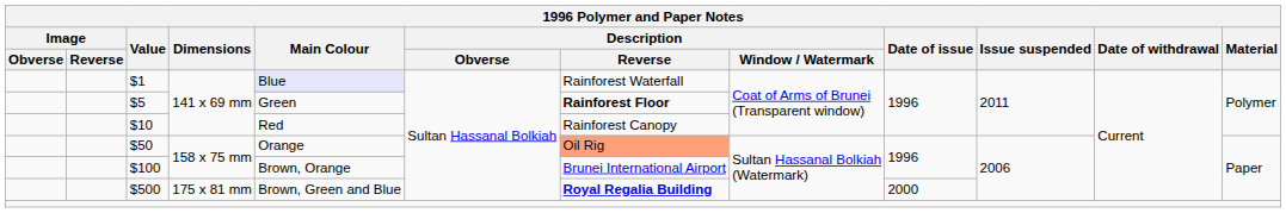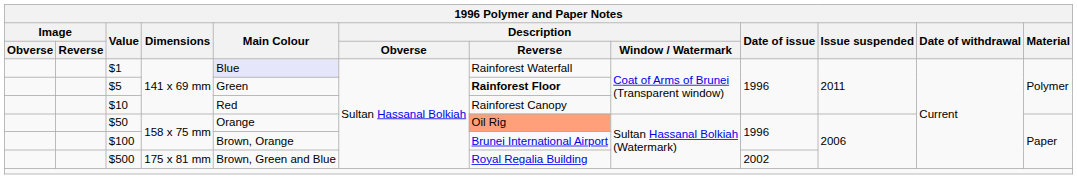 <table class="wikitable" style="font-size: 90%">
 <tr>
 <th colspan="12">1996 Polymer and Paper Notes</th>
 </tr>
 <tr>
 <th colspan="2">Image</th>
 <th rowspan="2">Value</th>
 <th rowspan="2">Dimensions</th>
 <th rowspan="2">Main Colour</th>
 <th colspan="3">Description</th>
 <th rowspan="2">Date of issue</th>
 <th rowspan="2">Issue suspended</th>
 <th rowspan="2">Date of withdrawal</th>
 <th rowspan="2">Material</th>
 </tr>
 <tr>
 <th>Obverse</th>
 <th>Reverse</th>
 <th>Obverse</th>
 <th>Reverse</th>
 <th>Window / Watermark</th>
 </tr>
 <tr>
 <td></td>
 <td></td>
 <td>$1</td>
 <td rowspan=3>141 x 69 mm</td>
 <td style="background: lavender;">Blue</td>
 <td rowspan="6">Sultan <a href='#'>Hassanal Bolkiah</a></td>
 <td>Rainforest Waterfall</td>
 <td rowspan="3"><a href='#'>Coat of Arms of Brunei</a><br>(Transparent window)</td>
 <td rowspan=3>1996</td>
 <td rowspan=3>2011</td>
 <td rowspan=6>Current</td>
 <td rowspan=3>Polymer</td>
 </tr>
 <tr>
 <td></td>
 <td></td>
 <td>$5</td>
 <td>Green</td>
 <td><strong>Rainforest Floor</strong></td>
 </tr>
 <tr>
 <td></td>
 <td></td>
 <td>$10</td>
 <td>Red</td>
 <td>Rainforest Canopy</td>
 </tr>
 <tr>
 <td align="center"></td>
 <td align="center"></td>
 <td>$50</td>
 <td rowspan=2>158 x 75 mm</td>
 <td>Orange</td>
 <td style="background: lightsalmon;">Oil Rig</td>
 <td rowspan="3">Sultan <a href='#'>Hassanal Bolkiah</a><br>(Watermark)</td>
 <td rowspan=2>1996</td>
 <td rowspan=3>2006</td>
 <td rowspan=3>Paper</td>
 </tr>
 <tr>
 <td align="center"></td>
 <td align="center"></td>
 <td>$100</td>
 <td>Brown, Orange</td>
 <td><a href='#'>Brunei International Airport</a></td>
 </tr>
 <tr>
 <td align="center"></td>
 <td align="center"></td>
 <td>$500</td>
 <td>175 x 81 mm</td>
 <td>Brown, Green and Blue</td>
-<td><strong><a href='#'>Royal Regalia Building</a></strong></td>
-<td>2000</td>
+<td><a href='#'>Royal Regalia Building</a></td>
+<td>2002</td>
 </tr>
 <tr>
 <td colspan="12"></td>
 </tr>
 </table>
